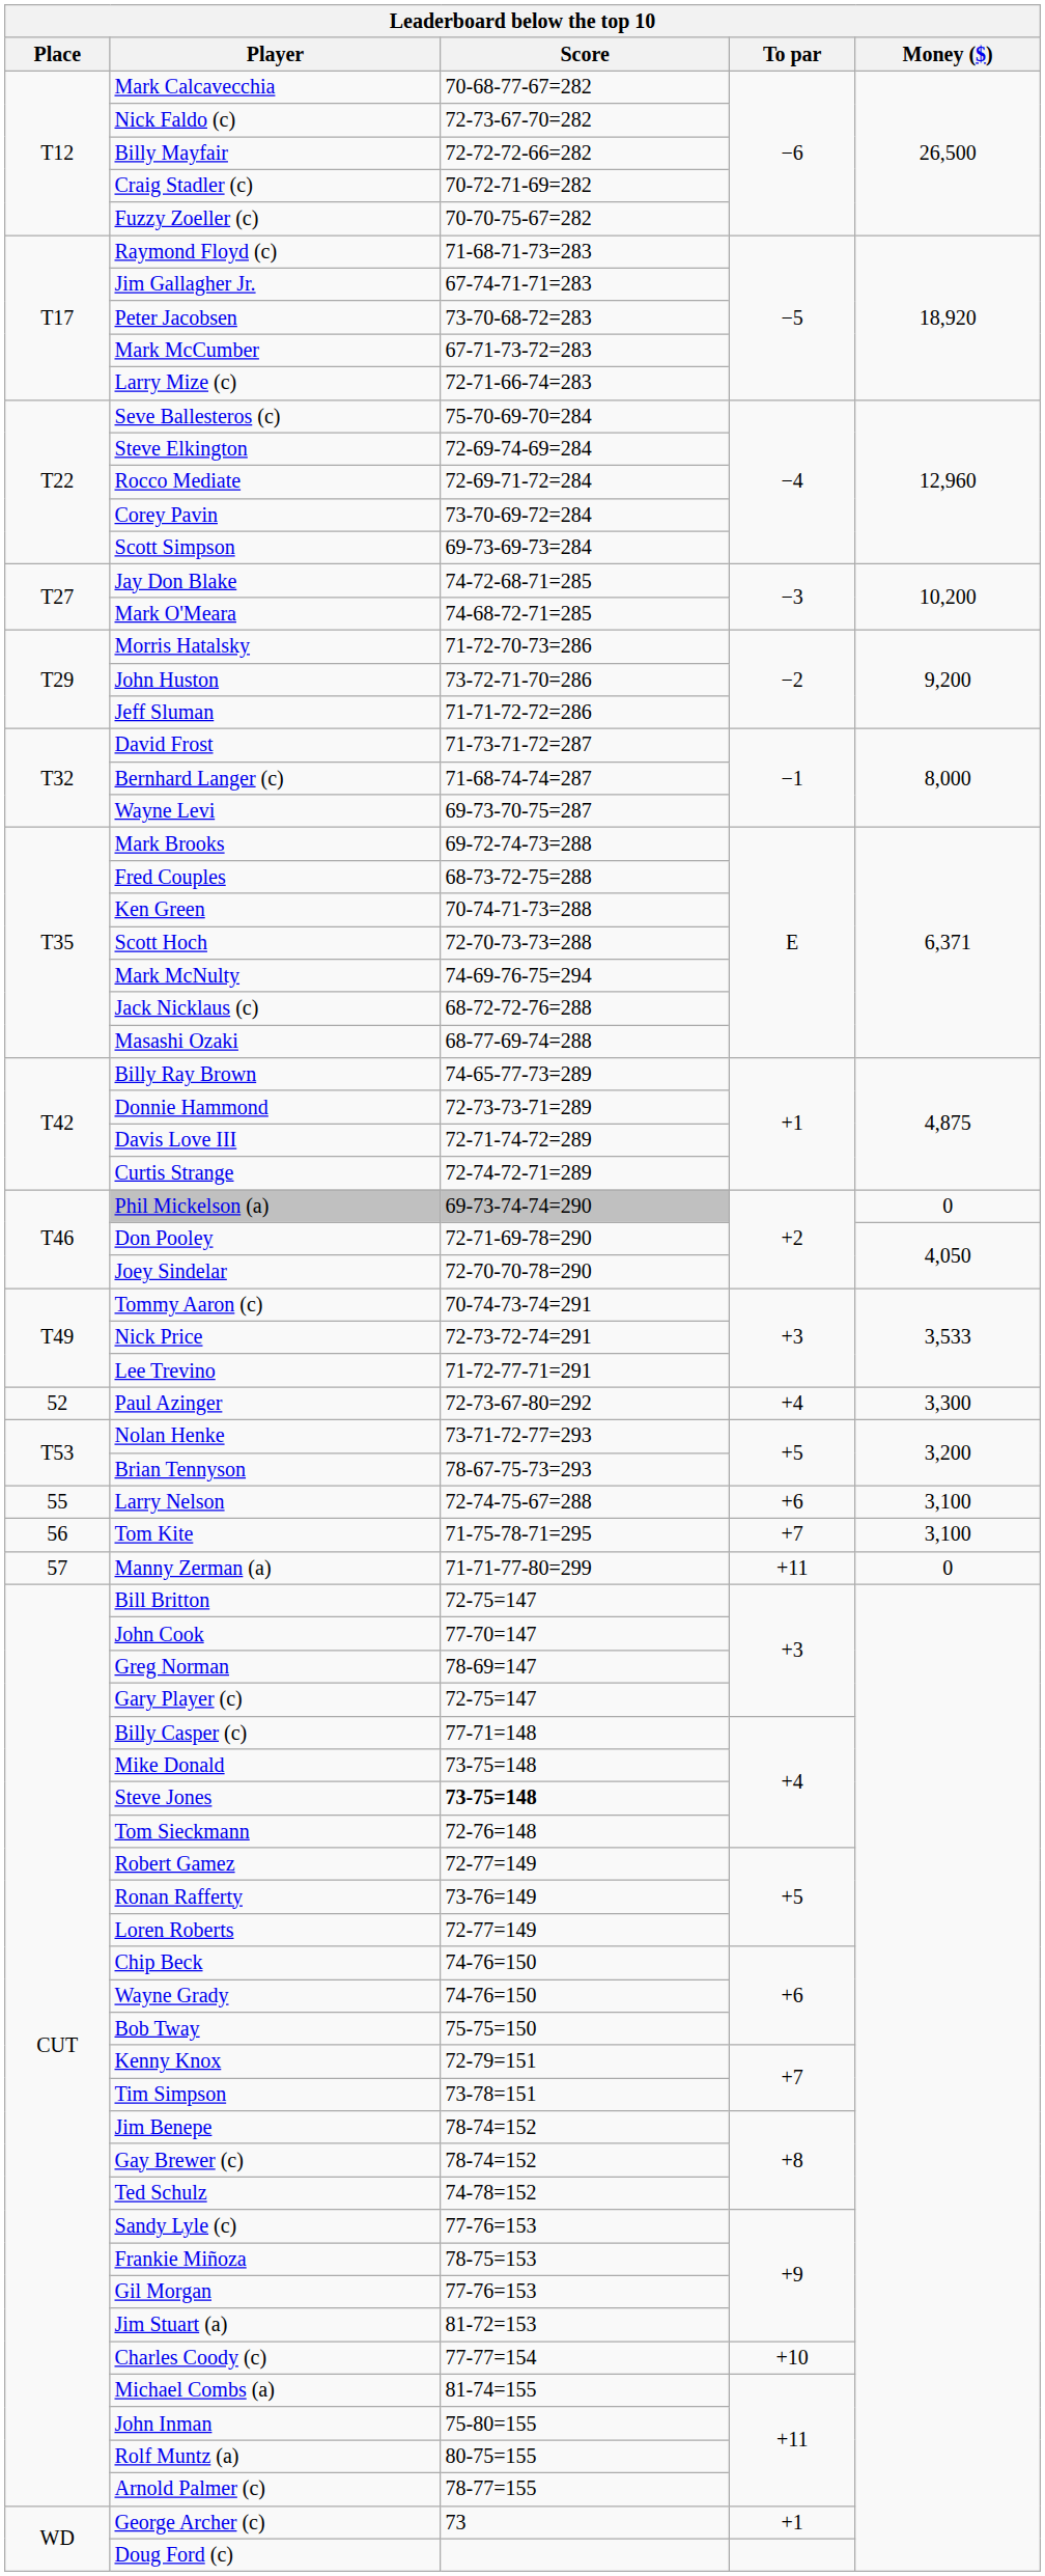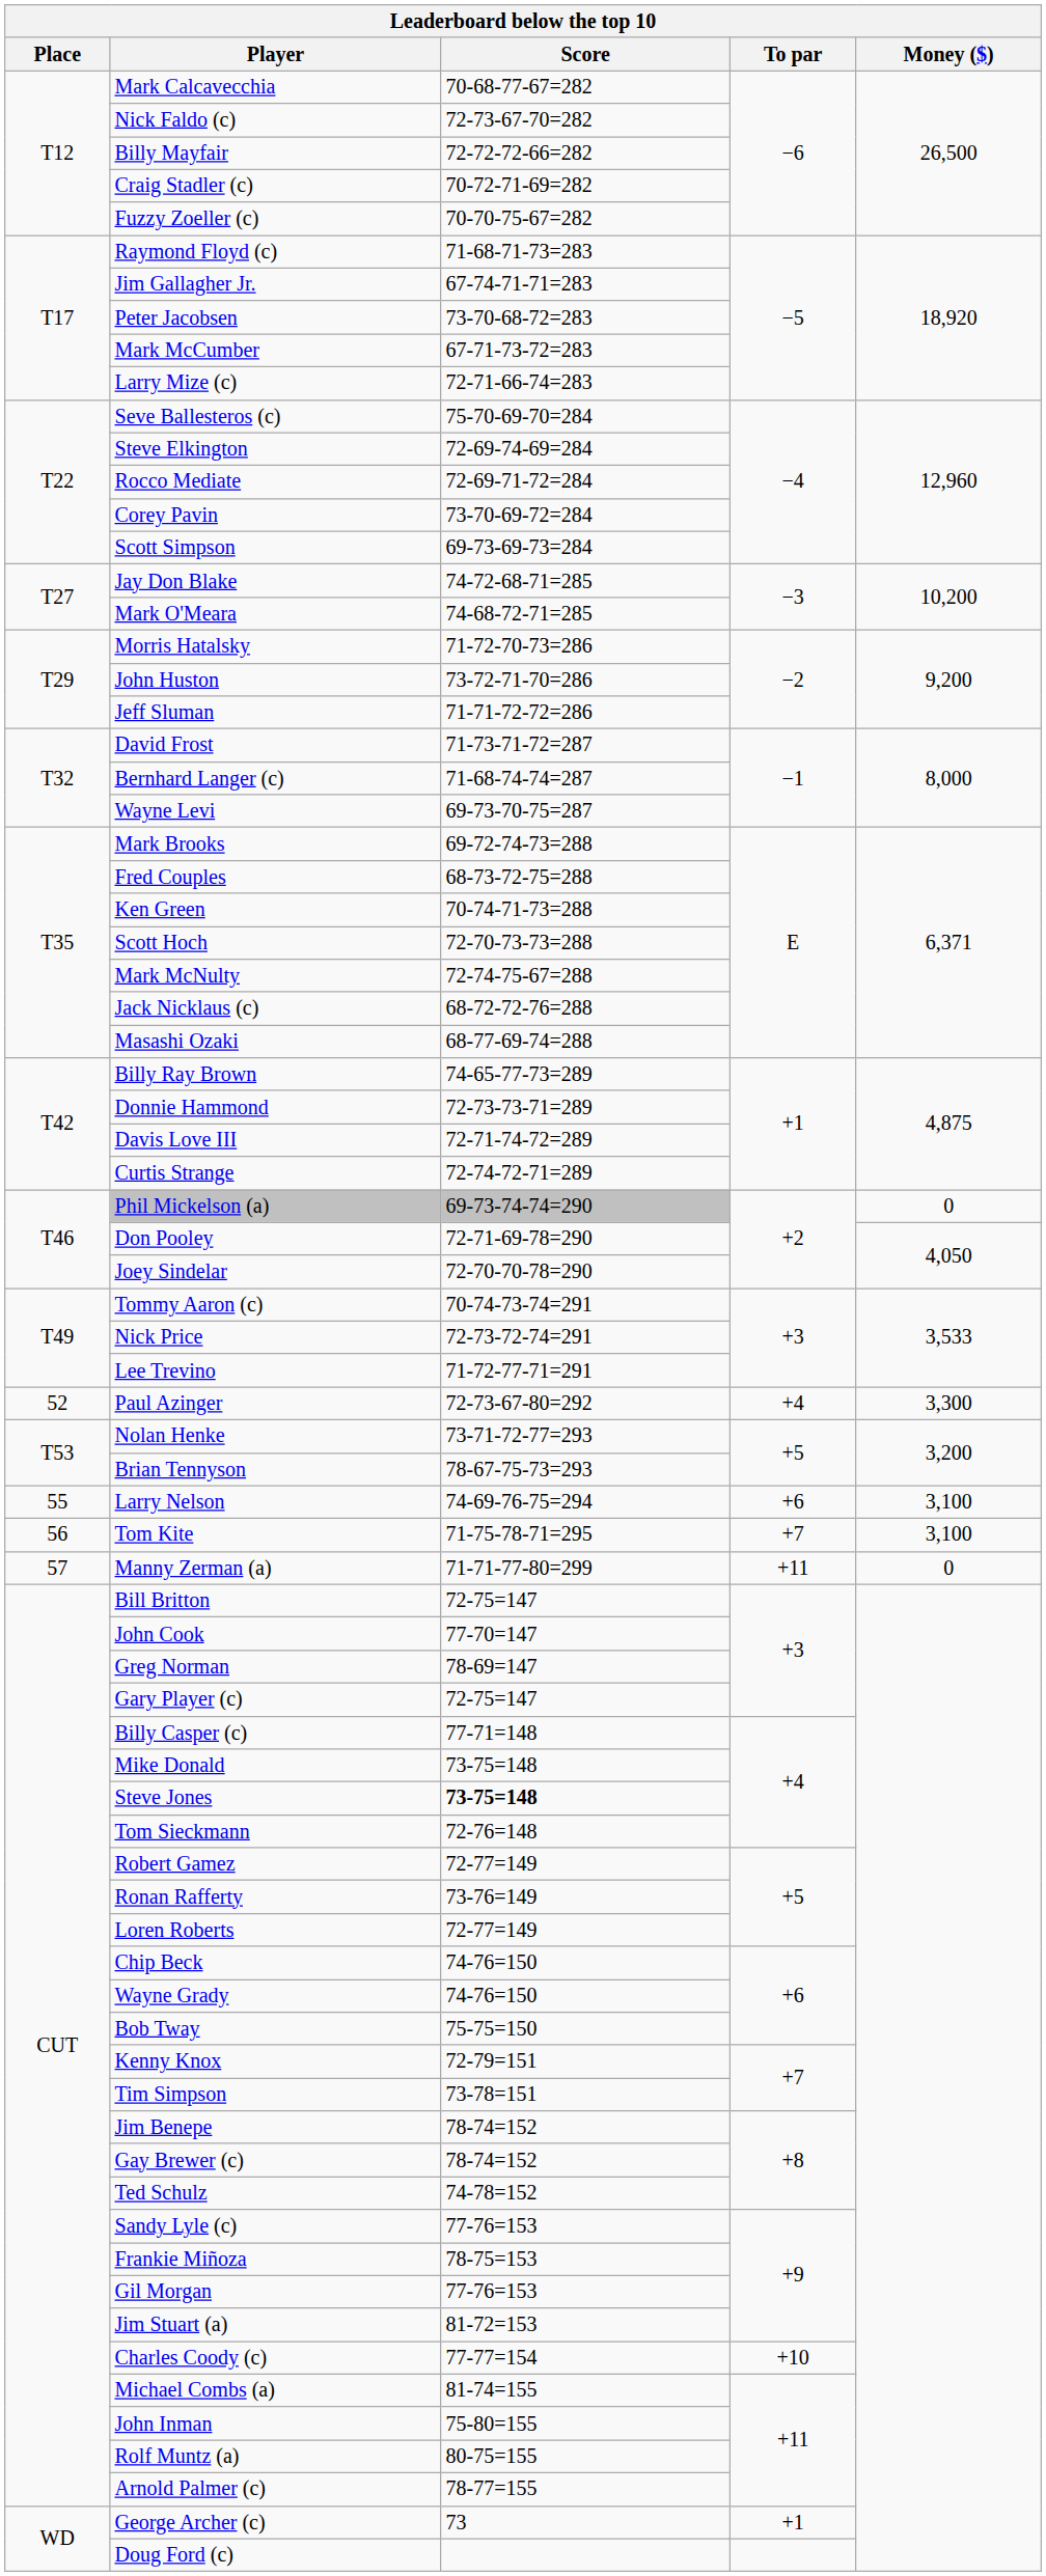 <table class="collapsible collapsed wikitable" style="width:50em;margin-top:-1px;">
 <tr>
 <th scope="col" colspan="6">Leaderboard below the top 10</th>
 </tr>
 <tr>
 <th>Place</th>
 <th>Player</th>
 <th>Score</th>
 <th>To par</th>
 <th>Money (<a href='#'>$</a>)</th>
 </tr>
 <tr>
 <td rowspan=5 align=center>T12</td>
 <td> <a href='#'>Mark Calcavecchia</a></td>
 <td>70-68-77-67=282</td>
 <td rowspan=5 align=center>−6</td>
 <td rowspan=5 align=center>26,500</td>
 </tr>
 <tr>
 <td> <a href='#'>Nick Faldo</a> (c)</td>
 <td>72-73-67-70=282</td>
 </tr>
 <tr>
 <td> <a href='#'>Billy Mayfair</a></td>
 <td>72-72-72-66=282</td>
 </tr>
 <tr>
 <td> <a href='#'>Craig Stadler</a> (c)</td>
 <td>70-72-71-69=282</td>
 </tr>
 <tr>
 <td> <a href='#'>Fuzzy Zoeller</a> (c)</td>
 <td>70-70-75-67=282</td>
 </tr>
 <tr>
 <td rowspan=5 align=center>T17</td>
 <td> <a href='#'>Raymond Floyd</a> (c)</td>
 <td>71-68-71-73=283</td>
 <td rowspan=5 align=center>−5</td>
 <td rowspan=5 align=center>18,920</td>
 </tr>
 <tr>
 <td> <a href='#'>Jim Gallagher Jr.</a></td>
 <td>67-74-71-71=283</td>
 </tr>
 <tr>
 <td> <a href='#'>Peter Jacobsen</a></td>
 <td>73-70-68-72=283</td>
 </tr>
 <tr>
 <td> <a href='#'>Mark McCumber</a></td>
 <td>67-71-73-72=283</td>
 </tr>
 <tr>
 <td> <a href='#'>Larry Mize</a> (c)</td>
 <td>72-71-66-74=283</td>
 </tr>
 <tr>
 <td rowspan=5 align=center>T22</td>
 <td> <a href='#'>Seve Ballesteros</a> (c)</td>
 <td>75-70-69-70=284</td>
 <td rowspan=5 align=center>−4</td>
 <td rowspan=5 align=center>12,960</td>
 </tr>
 <tr>
 <td> <a href='#'>Steve Elkington</a></td>
 <td>72-69-74-69=284</td>
 </tr>
 <tr>
 <td> <a href='#'>Rocco Mediate</a></td>
 <td>72-69-71-72=284</td>
 </tr>
 <tr>
 <td> <a href='#'>Corey Pavin</a></td>
 <td>73-70-69-72=284</td>
 </tr>
 <tr>
 <td> <a href='#'>Scott Simpson</a></td>
 <td>69-73-69-73=284</td>
 </tr>
 <tr>
 <td rowspan=2 align=center>T27</td>
 <td> <a href='#'>Jay Don Blake</a></td>
 <td>74-72-68-71=285</td>
 <td rowspan=2 align=center>−3</td>
 <td rowspan=2 align=center>10,200</td>
 </tr>
 <tr>
 <td> <a href='#'>Mark O'Meara</a></td>
 <td>74-68-72-71=285</td>
 </tr>
 <tr>
 <td rowspan=3 align=center>T29</td>
 <td> <a href='#'>Morris Hatalsky</a></td>
 <td>71-72-70-73=286</td>
 <td rowspan=3 align=center>−2</td>
 <td rowspan=3 align=center>9,200</td>
 </tr>
 <tr>
 <td> <a href='#'>John Huston</a></td>
 <td>73-72-71-70=286</td>
 </tr>
 <tr>
 <td> <a href='#'>Jeff Sluman</a></td>
 <td>71-71-72-72=286</td>
 </tr>
 <tr>
 <td rowspan=3 align=center>T32</td>
 <td> <a href='#'>David Frost</a></td>
 <td>71-73-71-72=287</td>
 <td rowspan=3 align=center>−1</td>
 <td rowspan=3 align=center>8,000</td>
 </tr>
 <tr>
 <td> <a href='#'>Bernhard Langer</a> (c)</td>
 <td>71-68-74-74=287</td>
 </tr>
 <tr>
 <td> <a href='#'>Wayne Levi</a></td>
 <td>69-73-70-75=287</td>
 </tr>
 <tr>
 <td rowspan=7 align=center>T35</td>
 <td> <a href='#'>Mark Brooks</a></td>
 <td>69-72-74-73=288</td>
 <td rowspan=7 align=center>E</td>
 <td rowspan=7 align=center>6,371</td>
 </tr>
 <tr>
 <td> <a href='#'>Fred Couples</a></td>
 <td>68-73-72-75=288</td>
 </tr>
 <tr>
 <td> <a href='#'>Ken Green</a></td>
 <td>70-74-71-73=288</td>
 </tr>
 <tr>
 <td> <a href='#'>Scott Hoch</a></td>
 <td>72-70-73-73=288</td>
 </tr>
 <tr>
 <td> <a href='#'>Mark McNulty</a></td>
-<td>74-69-76-75=294</td>
+<td>72-74-75-67=288</td>
 </tr>
 <tr>
 <td> <a href='#'>Jack Nicklaus</a> (c)</td>
 <td>68-72-72-76=288</td>
 </tr>
 <tr>
 <td> <a href='#'>Masashi Ozaki</a></td>
 <td>68-77-69-74=288</td>
 </tr>
 <tr>
 <td rowspan=4 align=center>T42</td>
 <td> <a href='#'>Billy Ray Brown</a></td>
 <td>74-65-77-73=289</td>
 <td rowspan=4 align=center>+1</td>
 <td rowspan=4 align=center>4,875</td>
 </tr>
 <tr>
 <td> <a href='#'>Donnie Hammond</a></td>
 <td>72-73-73-71=289</td>
 </tr>
 <tr>
 <td> <a href='#'>Davis Love III</a></td>
 <td>72-71-74-72=289</td>
 </tr>
 <tr>
 <td> <a href='#'>Curtis Strange</a></td>
 <td>72-74-72-71=289</td>
 </tr>
 <tr>
 <td rowspan=3 align=center>T46</td>
 <td style="background:silver"> <a href='#'>Phil Mickelson</a> (a)</td>
 <td style="background:silver">69-73-74-74=290</td>
 <td rowspan=3 align=center>+2</td>
 <td align=center>0</td>
 </tr>
 <tr>
 <td> <a href='#'>Don Pooley</a></td>
 <td>72-71-69-78=290</td>
 <td rowspan=2 align=center>4,050</td>
 </tr>
 <tr>
 <td> <a href='#'>Joey Sindelar</a></td>
 <td>72-70-70-78=290</td>
 </tr>
 <tr>
 <td rowspan=3 align=center>T49</td>
 <td> <a href='#'>Tommy Aaron</a> (c)</td>
 <td>70-74-73-74=291</td>
 <td rowspan=3 align=center>+3</td>
 <td rowspan=3 align=center>3,533</td>
 </tr>
 <tr>
 <td> <a href='#'>Nick Price</a></td>
 <td>72-73-72-74=291</td>
 </tr>
 <tr>
 <td> <a href='#'>Lee Trevino</a></td>
 <td>71-72-77-71=291</td>
 </tr>
 <tr>
 <td align=center>52</td>
 <td> <a href='#'>Paul Azinger</a></td>
 <td>72-73-67-80=292</td>
 <td align=center>+4</td>
 <td align=center>3,300</td>
 </tr>
 <tr>
 <td rowspan=2 align=center>T53</td>
 <td> <a href='#'>Nolan Henke</a></td>
 <td>73-71-72-77=293</td>
 <td rowspan=2 align=center>+5</td>
 <td rowspan=2 align=center>3,200</td>
 </tr>
 <tr>
 <td> <a href='#'>Brian Tennyson</a></td>
 <td>78-67-75-73=293</td>
 </tr>
 <tr>
 <td align=center>55</td>
 <td> <a href='#'>Larry Nelson</a></td>
-<td>72-74-75-67=288</td>
+<td>74-69-76-75=294</td>
 <td align=center>+6</td>
 <td align=center>3,100</td>
 </tr>
 <tr>
 <td align=center>56</td>
 <td> <a href='#'>Tom Kite</a></td>
 <td>71-75-78-71=295</td>
 <td align=center>+7</td>
 <td align=center>3,100</td>
 </tr>
 <tr>
 <td align=center>57</td>
 <td> <a href='#'>Manny Zerman</a> (a)</td>
 <td>71-71-77-80=299</td>
 <td align=center>+11</td>
 <td align=center>0</td>
 </tr>
 <tr>
 <td rowspan=28 align=center>CUT</td>
 <td> <a href='#'>Bill Britton</a></td>
 <td>72-75=147</td>
 <td rowspan=4 align=center>+3</td>
 <td rowspan=30 align=center></td>
 </tr>
 <tr>
 <td> <a href='#'>John Cook</a></td>
 <td>77-70=147</td>
 </tr>
 <tr>
 <td> <a href='#'>Greg Norman</a></td>
 <td>78-69=147</td>
 </tr>
 <tr>
 <td> <a href='#'>Gary Player</a> (c)</td>
 <td>72-75=147</td>
 </tr>
 <tr>
 <td> <a href='#'>Billy Casper</a> (c)</td>
 <td>77-71=148</td>
 <td rowspan=4 align=center>+4</td>
 </tr>
 <tr>
 <td> <a href='#'>Mike Donald</a></td>
 <td>73-75=148</td>
 </tr>
 <tr>
 <td> <a href='#'>Steve Jones</a></td>
 <td><strong>73-75=148</strong></td>
 </tr>
 <tr>
 <td> <a href='#'>Tom Sieckmann</a></td>
 <td>72-76=148</td>
 </tr>
 <tr>
 <td> <a href='#'>Robert Gamez</a></td>
 <td>72-77=149</td>
 <td rowspan=3 align=center>+5</td>
 </tr>
 <tr>
 <td> <a href='#'>Ronan Rafferty</a></td>
 <td>73-76=149</td>
 </tr>
 <tr>
 <td> <a href='#'>Loren Roberts</a></td>
 <td>72-77=149</td>
 </tr>
 <tr>
 <td> <a href='#'>Chip Beck</a></td>
 <td>74-76=150</td>
 <td rowspan=3 align=center>+6</td>
 </tr>
 <tr>
 <td> <a href='#'>Wayne Grady</a></td>
 <td>74-76=150</td>
 </tr>
 <tr>
 <td> <a href='#'>Bob Tway</a></td>
 <td>75-75=150</td>
 </tr>
 <tr>
 <td> <a href='#'>Kenny Knox</a></td>
 <td>72-79=151</td>
 <td rowspan=2 align=center>+7</td>
 </tr>
 <tr>
 <td> <a href='#'>Tim Simpson</a></td>
 <td>73-78=151</td>
 </tr>
 <tr>
 <td> <a href='#'>Jim Benepe</a></td>
 <td>78-74=152</td>
 <td rowspan=3 align=center>+8</td>
 </tr>
 <tr>
 <td> <a href='#'>Gay Brewer</a> (c)</td>
 <td>78-74=152</td>
 </tr>
 <tr>
 <td> <a href='#'>Ted Schulz</a></td>
 <td>74-78=152</td>
 </tr>
 <tr>
 <td> <a href='#'>Sandy Lyle</a> (c)</td>
 <td>77-76=153</td>
 <td rowspan=4 align=center>+9</td>
 </tr>
 <tr>
 <td> <a href='#'>Frankie Miñoza</a></td>
 <td>78-75=153</td>
 </tr>
 <tr>
 <td> <a href='#'>Gil Morgan</a></td>
 <td>77-76=153</td>
 </tr>
 <tr>
 <td> <a href='#'>Jim Stuart</a> (a)</td>
 <td>81-72=153</td>
 </tr>
 <tr>
 <td> <a href='#'>Charles Coody</a> (c)</td>
 <td>77-77=154</td>
 <td align=center>+10</td>
 </tr>
 <tr>
 <td> <a href='#'>Michael Combs</a> (a)</td>
 <td>81-74=155</td>
 <td rowspan=4 align=center>+11</td>
 </tr>
 <tr>
 <td> <a href='#'>John Inman</a></td>
 <td>75-80=155</td>
 </tr>
 <tr>
 <td> <a href='#'>Rolf Muntz</a> (a)</td>
 <td>80-75=155</td>
 </tr>
 <tr>
 <td> <a href='#'>Arnold Palmer</a> (c)</td>
 <td>78-77=155</td>
 </tr>
 <tr>
 <td rowspan=2 align=center>WD</td>
 <td> <a href='#'>George Archer</a> (c)</td>
 <td>73</td>
 <td align=center>+1</td>
 </tr>
 <tr>
 <td> <a href='#'>Doug Ford</a> (c)</td>
 <td></td>
 <td align=center></td>
 </tr>
 </table>
